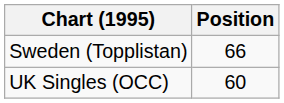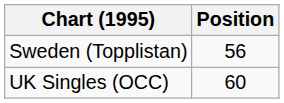 <table class="wikitable">
 <tr>
 <th>Chart (1995)</th>
 <th>Position</th>
 </tr>
 <tr>
 <td>Sweden (Topplistan)</td>
-<td align="center">66</td>
+<td align="center">56</td>
 </tr>
 <tr>
 <td>UK Singles (OCC)</td>
 <td align="center">60</td>
 </tr>
 </table>
